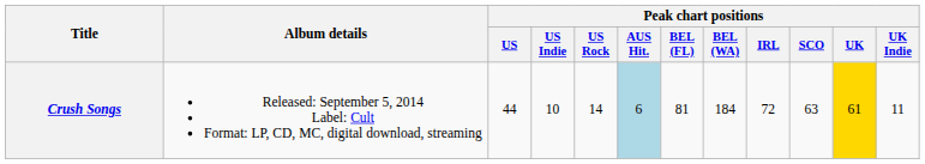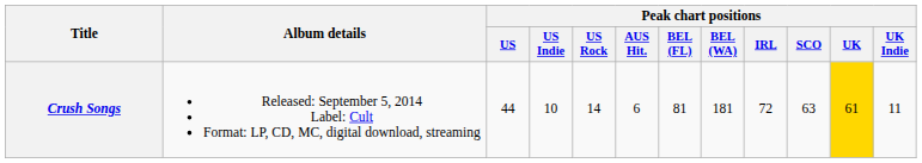 <table class="wikitable plainrowheaders" style="text-align:center;">
 <tr>
 <th scope="col" rowspan="2" style="width:11em;">Title</th>
 <th scope="col" rowspan="2" style="width:23em;">Album details</th>
 <th scope="col" colspan="10">Peak chart positions</th>
 </tr>
 <tr>
 <th scope="col" style="width:3em;font-size:90%;"><a href='#'>US</a><br></th>
 <th scope="col" style="width:3em;font-size:90%;"><a href='#'>US<br>Indie</a><br></th>
 <th scope="col" style="width:3em;font-size:90%;"><a href='#'>US<br>Rock</a><br></th>
 <th scope="col" style="width:3em;font-size:90%;"><a href='#'>AUS<br>Hit.</a><br></th>
 <th scope="col" style="width:3em;font-size:90%;"><a href='#'>BEL<br>(FL)</a><br></th>
 <th scope="col" style="width:3em;font-size:90%;"><a href='#'>BEL<br>(WA)</a><br></th>
 <th scope="col" style="width:3em;font-size:90%;"><a href='#'>IRL</a><br></th>
 <th scope="col" style="width:3em;font-size:90%;"><a href='#'>SCO</a><br></th>
 <th scope="col" style="width:3em;font-size:90%;"><a href='#'>UK</a><br></th>
 <th scope="col" style="width:3em;font-size:90%;"><a href='#'>UK<br>Indie</a><br></th>
 </tr>
 <tr>
 <th scope="row"><em><a href='#'>Crush Songs</a></em></th>
 <td><br><ul><li>Released: September 5, 2014</li><li>Label: <a href='#'>Cult</a></li><li>Format: LP, CD, MC, digital download, streaming</li></ul></td>
 <td>44</td>
 <td>10</td>
 <td>14</td>
-<td style="background: lightblue;">6</td>
+<td>6</td>
 <td>81</td>
-<td>184</td>
+<td>181</td>
 <td>72</td>
 <td>63</td>
 <td style="background: gold;">61</td>
 <td>11</td>
 </tr>
 </table>
